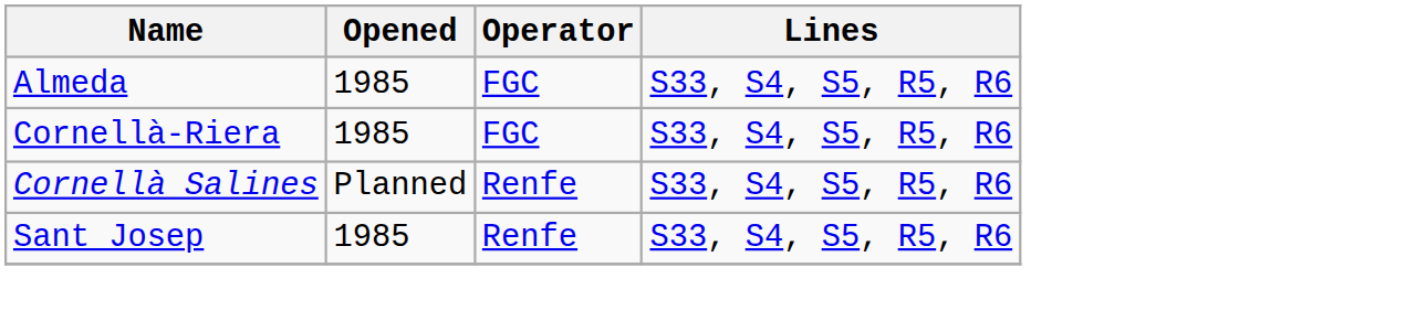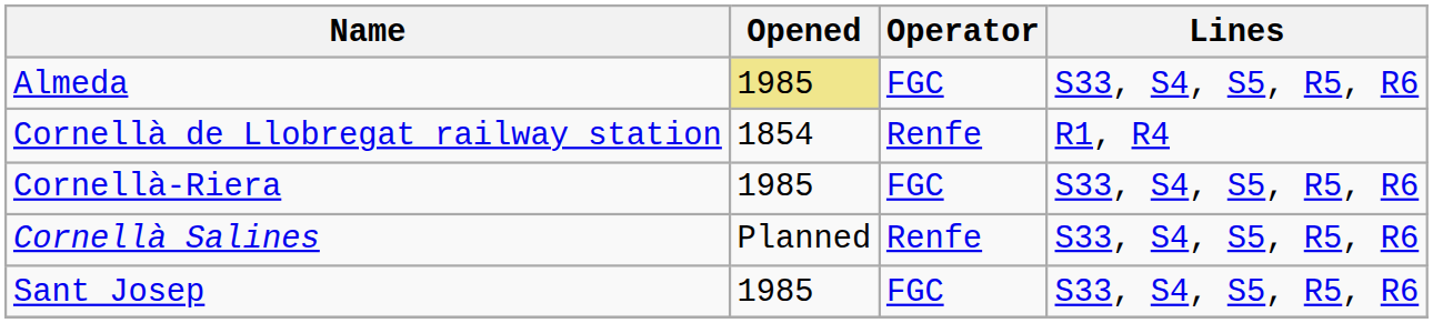 <table class="wikitable sortable">
 <tr>
 <th>Name</th>
 <th>Opened</th>
 <th>Operator</th>
 <th>Lines</th>
 </tr>
 <tr>
 <td><a href='#'>Almeda</a></td>
-<td>1985</td>
+<td style="background: khaki;">1985</td>
 <td><a href='#'>FGC</a></td>
 <td><a href='#'>S33</a>, <a href='#'>S4</a>, <a href='#'>S5</a>, <a href='#'>R5</a>, <a href='#'>R6</a></td>
+</tr>
+<tr>
+<td><a href='#'>Cornellà de Llobregat railway station</a></td>
+<td>1854</td>
+<td><a href='#'>Renfe</a></td>
+<td><a href='#'>R1</a>, <a href='#'>R4</a></td>
 </tr>
 <tr>
 <td><a href='#'>Cornellà-Riera</a></td>
 <td>1985</td>
 <td><a href='#'>FGC</a></td>
 <td><a href='#'>S33</a>, <a href='#'>S4</a>, <a href='#'>S5</a>, <a href='#'>R5</a>, <a href='#'>R6</a></td>
 </tr>
 <tr>
 <td><em><a href='#'>Cornellà Salines</a></em></td>
 <td>Planned</td>
 <td><a href='#'>Renfe</a></td>
 <td><a href='#'>S33</a>, <a href='#'>S4</a>, <a href='#'>S5</a>, <a href='#'>R5</a>, <a href='#'>R6</a></td>
 </tr>
 <tr>
 <td><a href='#'>Sant Josep</a></td>
 <td>1985</td>
-<td><a href='#'>Renfe</a></td>
+<td><a href='#'>FGC</a></td>
 <td><a href='#'>S33</a>, <a href='#'>S4</a>, <a href='#'>S5</a>, <a href='#'>R5</a>, <a href='#'>R6</a></td>
 </tr>
 <tr>
 </tr>
 </table>
